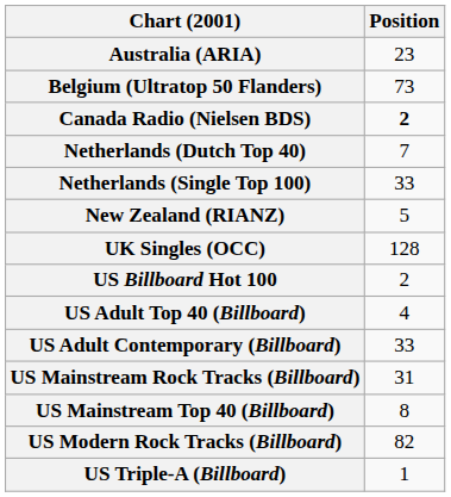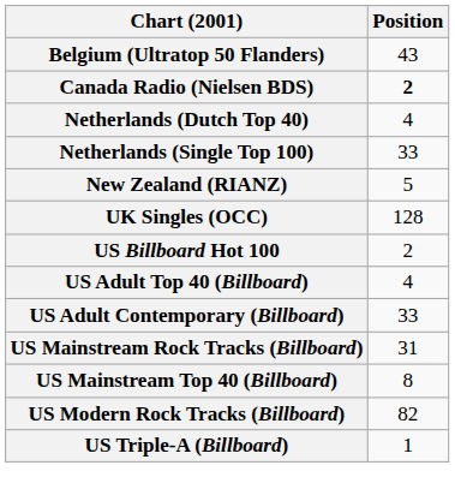 <table class="wikitable sortable plainrowheaders" style="text-align:center">
 <tr>
 <th scope="col">Chart (2001)</th>
 <th scope="col">Position</th>
 </tr>
 <tr>
-<th scope="row">Australia (ARIA)</th>
-<td>23</td>
-</tr>
-<tr>
 <th scope="row">Belgium (Ultratop 50 Flanders)</th>
-<td>73</td>
+<td>43</td>
 </tr>
 <tr>
 <th scope="row">Canada Radio (Nielsen BDS)</th>
 <td><strong>2</strong></td>
 </tr>
 <tr>
 <th scope="row">Netherlands (Dutch Top 40)</th>
-<td>7</td>
+<td>4</td>
 </tr>
 <tr>
 <th scope="row">Netherlands (Single Top 100)</th>
 <td>33</td>
 </tr>
 <tr>
 <th scope="row">New Zealand (RIANZ)</th>
 <td>5</td>
 </tr>
 <tr>
 <th scope="row">UK Singles (OCC)</th>
 <td>128</td>
 </tr>
 <tr>
 <th scope="row">US <em>Billboard</em> Hot 100</th>
 <td>2</td>
 </tr>
 <tr>
 <th scope="row">US Adult Top 40 (<em>Billboard</em>)</th>
 <td>4</td>
 </tr>
 <tr>
 <th scope="row">US Adult Contemporary (<em>Billboard</em>)</th>
 <td>33</td>
 </tr>
 <tr>
 <th scope="row">US Mainstream Rock Tracks (<em>Billboard</em>)</th>
 <td>31</td>
 </tr>
 <tr>
 <th scope="row">US Mainstream Top 40 (<em>Billboard</em>)</th>
 <td>8</td>
 </tr>
 <tr>
 <th scope="row">US Modern Rock Tracks (<em>Billboard</em>)</th>
 <td>82</td>
 </tr>
 <tr>
 <th scope="row">US Triple-A (<em>Billboard</em>)</th>
 <td>1</td>
 </tr>
 </table>
